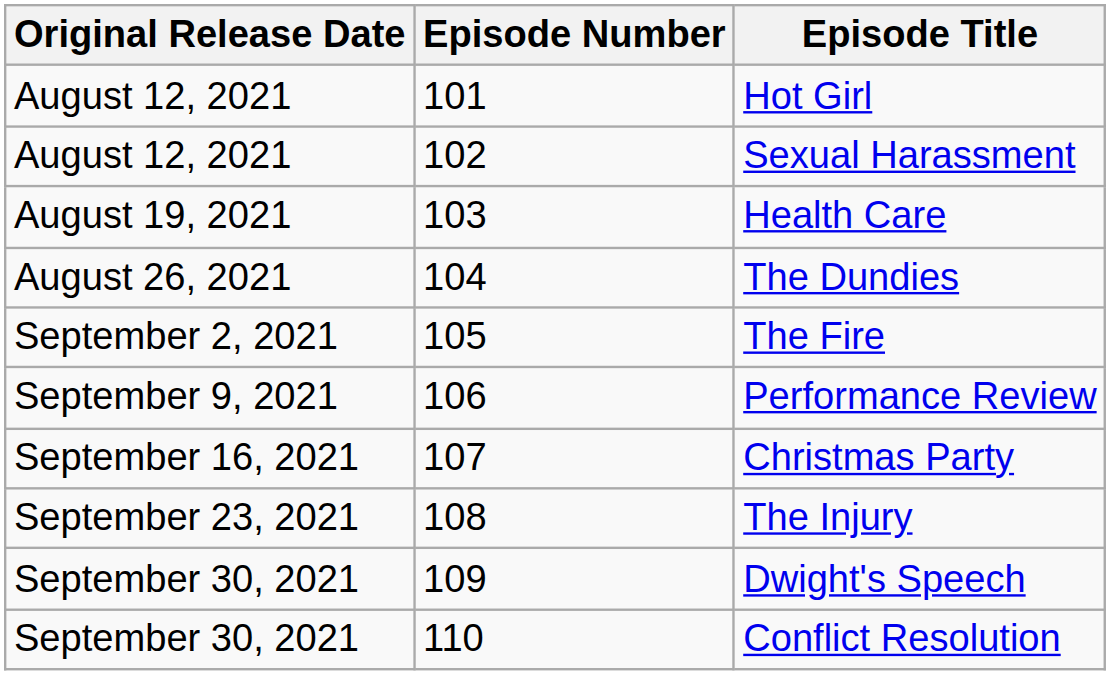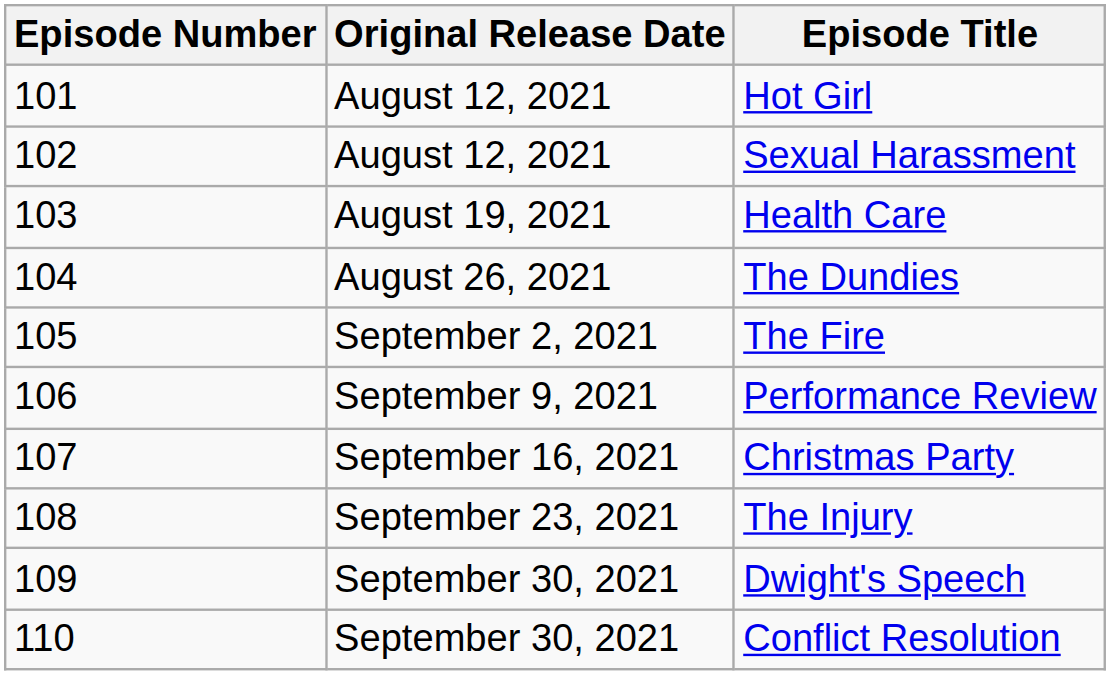 <table class="wikitable">
 <tr>
+<th>Episode Number</th>
 <th>Original Release Date</th>
-<th>Episode Number</th>
 <th>Episode Title</th>
 </tr>
 <tr>
+<td>101</td>
 <td>August 12, 2021</td>
-<td>101</td>
 <td><a href='#'>Hot Girl</a></td>
 </tr>
 <tr>
+<td>102</td>
 <td>August 12, 2021</td>
-<td>102</td>
 <td><a href='#'>Sexual Harassment</a></td>
 </tr>
 <tr>
+<td>103</td>
 <td>August 19, 2021</td>
-<td>103</td>
 <td><a href='#'>Health Care</a></td>
 </tr>
 <tr>
+<td>104</td>
 <td>August 26, 2021</td>
-<td>104</td>
 <td><a href='#'>The Dundies</a></td>
 </tr>
 <tr>
+<td>105</td>
 <td>September 2, 2021</td>
-<td>105</td>
 <td><a href='#'>The Fire</a></td>
 </tr>
 <tr>
+<td>106</td>
 <td>September 9, 2021</td>
-<td>106</td>
 <td><a href='#'>Performance Review</a></td>
 </tr>
 <tr>
+<td>107</td>
 <td>September 16, 2021</td>
-<td>107</td>
 <td><a href='#'>Christmas Party</a></td>
 </tr>
 <tr>
+<td>108</td>
 <td>September 23, 2021</td>
-<td>108</td>
 <td><a href='#'>The Injury</a></td>
 </tr>
 <tr>
+<td>109</td>
 <td>September 30, 2021</td>
-<td>109</td>
 <td><a href='#'>Dwight's Speech</a></td>
 </tr>
 <tr>
+<td>110</td>
 <td>September 30, 2021</td>
-<td>110</td>
 <td><a href='#'>Conflict Resolution</a></td>
 </tr>
 </table>
